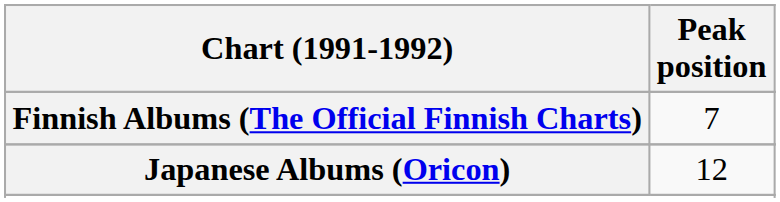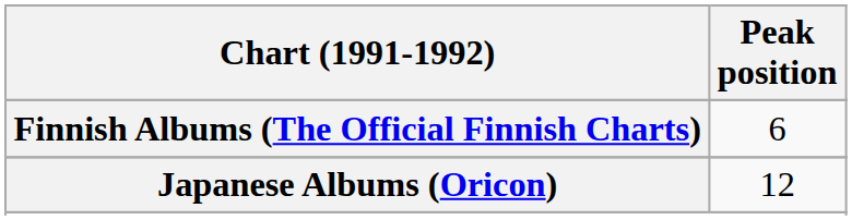 <table class="wikitable sortable plainrowheaders" style="text-align:center">
 <tr>
 <th scope="col">Chart (1991-1992)</th>
 <th scope="col">Peak<br> position</th>
 </tr>
 <tr>
 </tr>
 <tr>
 </tr>
 <tr>
 </tr>
 <tr>
 </tr>
 <tr>
 <th scope="row">Finnish Albums (<a href='#'>The Official Finnish Charts</a>)</th>
-<td align="center">7</td>
+<td align="center">6</td>
 </tr>
 <tr>
 </tr>
 <tr>
 <th scope="row">Japanese Albums (<a href='#'>Oricon</a>)</th>
 <td>12</td>
 </tr>
 <tr>
 </tr>
 <tr>
 </tr>
 <tr>
 </tr>
 <tr>
 </tr>
 <tr>
 </tr>
 </table>
